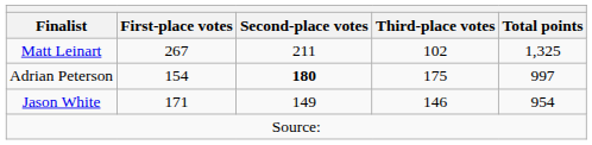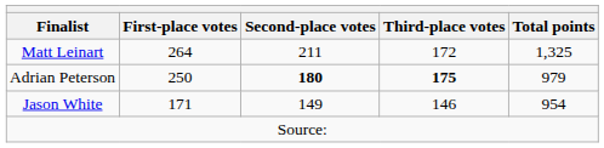 <table class="wikitable" style="text-align:center;margin:1em auto">
 <tr>
 <th colspan="5"></th>
 </tr>
 <tr>
 <th>Finalist</th>
 <th>First-place votes</th>
 <th>Second-place votes</th>
 <th>Third-place votes</th>
 <th>Total points</th>
 </tr>
 <tr>
 <td><a href='#'>Matt Leinart</a></td>
-<td>267</td>
+<td>264</td>
 <td>211</td>
-<td>102</td>
+<td>172</td>
 <td>1,325</td>
 </tr>
 <tr>
 <td>Adrian Peterson</td>
-<td>154</td>
+<td>250</td>
 <td><strong>180</strong></td>
-<td>175</td>
-<td>997</td>
+<td><strong>175</strong></td>
+<td>979</td>
 </tr>
 <tr>
 <td><a href='#'>Jason White</a></td>
 <td>171</td>
 <td>149</td>
 <td>146</td>
 <td>954</td>
 </tr>
 <tr>
 <td colspan="5">Source:</td>
 </tr>
 </table>
